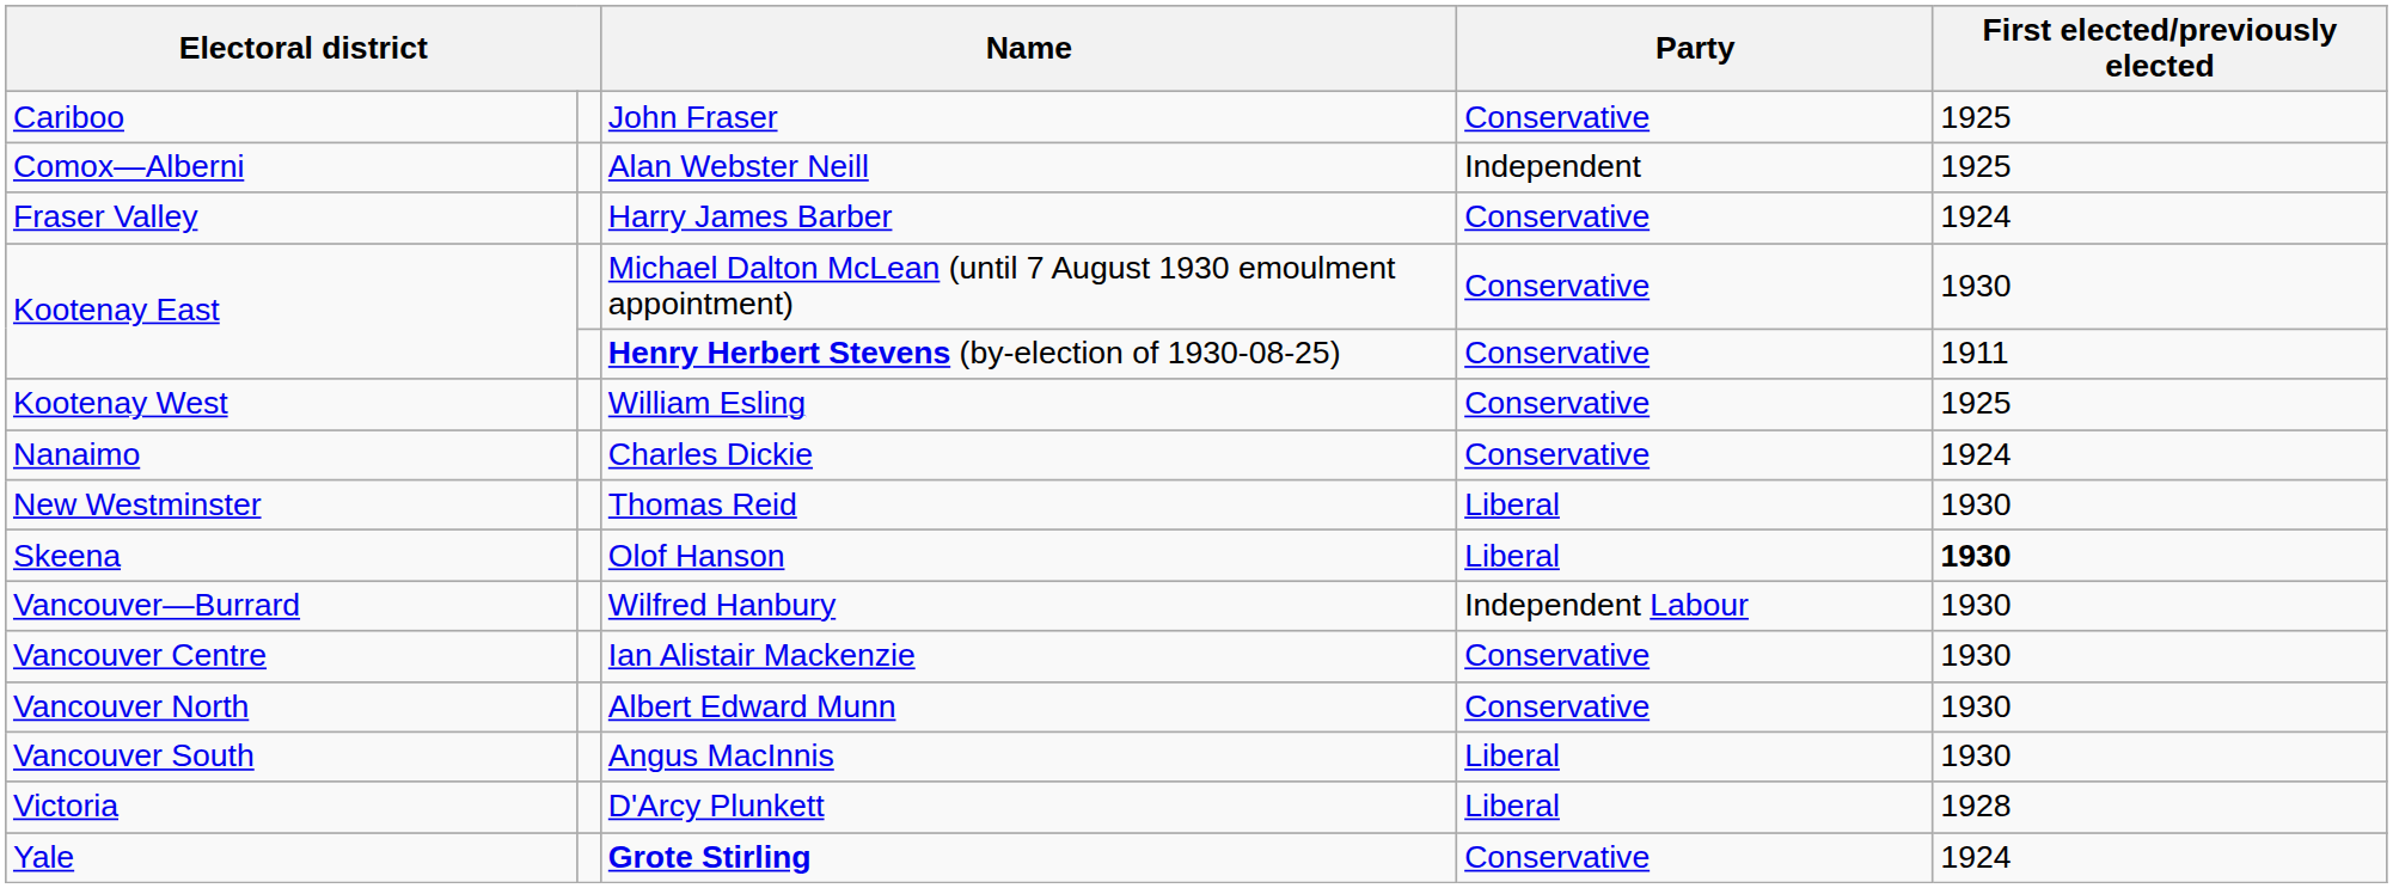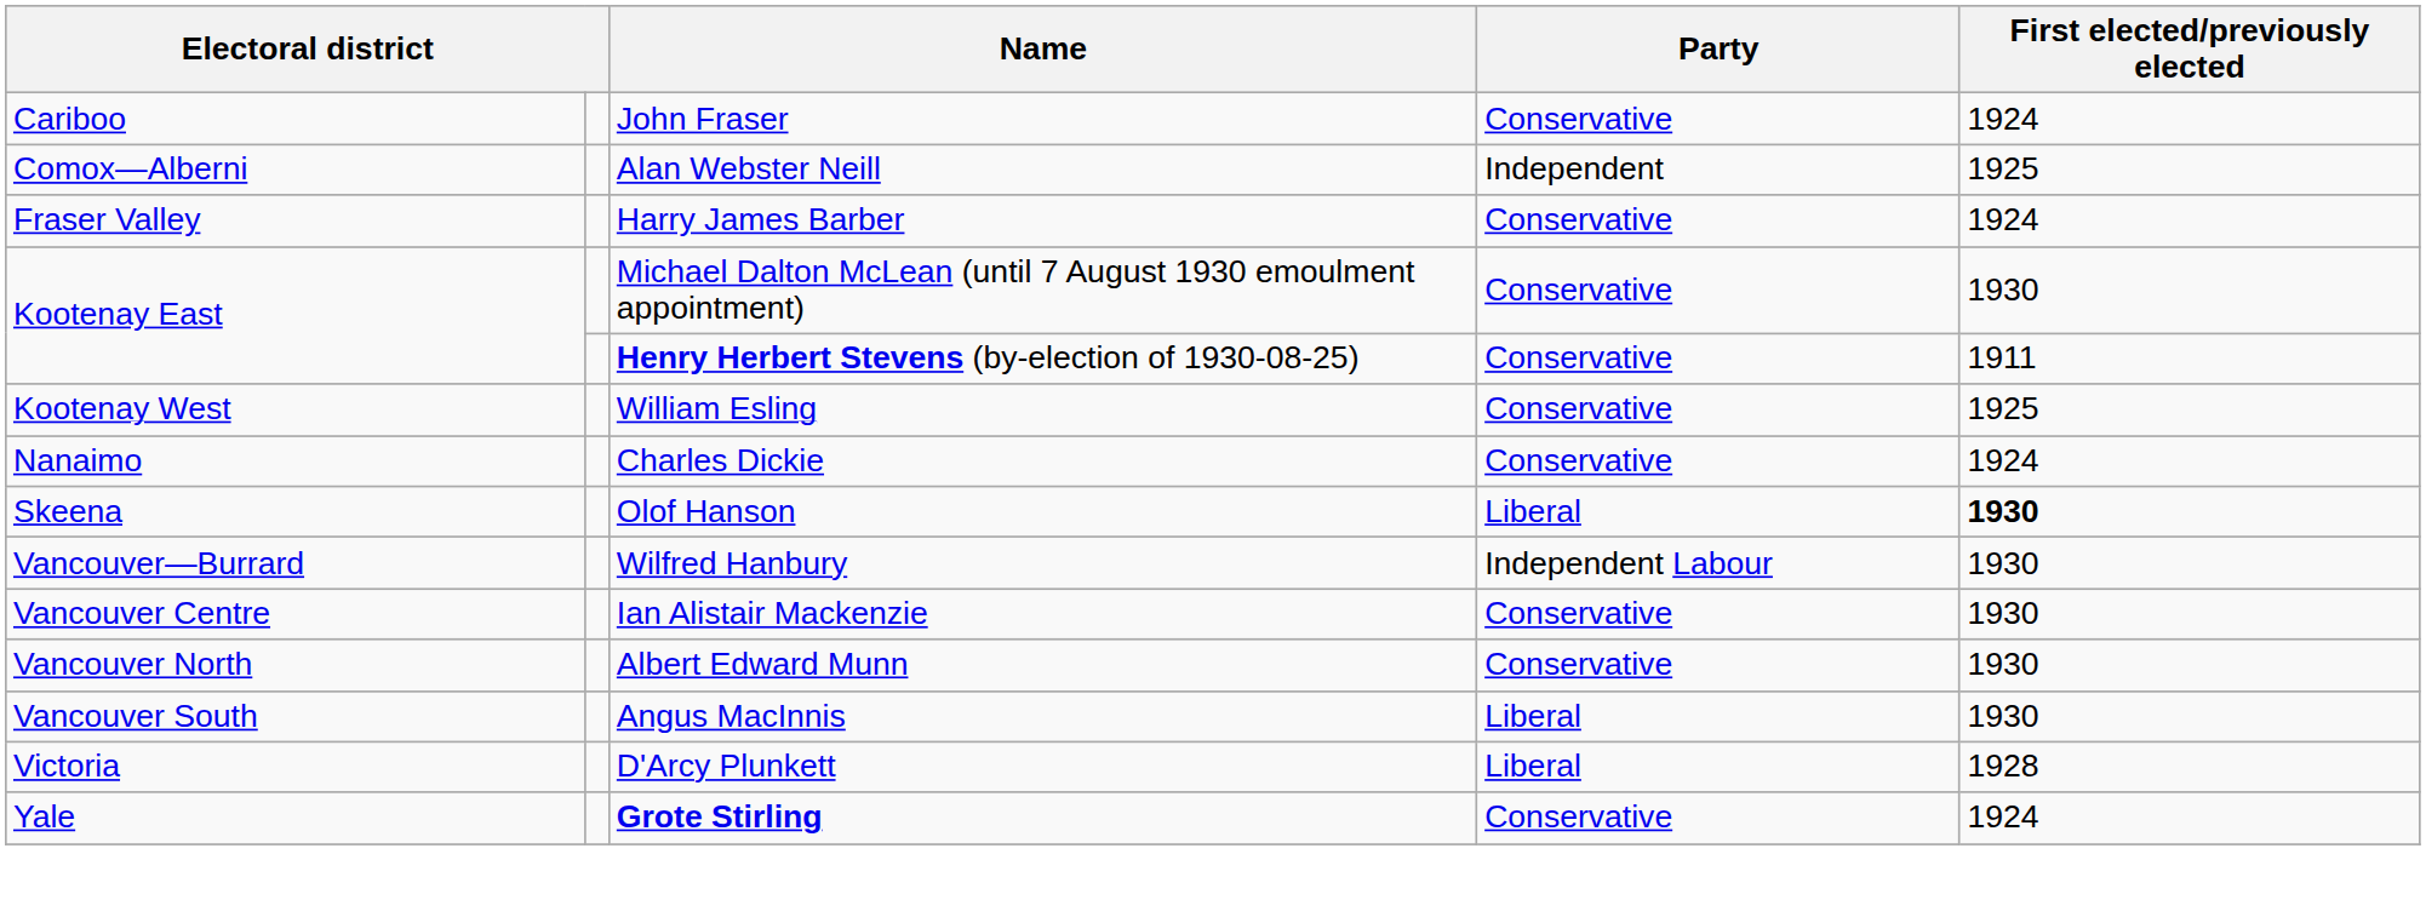 <table class="wikitable" width=95%>
 <tr>
 <th colspan=2 width=25%>Electoral district</th>
 <th>Name</th>
 <th width=20%>Party</th>
 <th>First elected/previously elected</th>
 </tr>
 <tr>
 <td width=24%><a href='#'>Cariboo</a></td>
 <td></td>
 <td><a href='#'>John Fraser</a></td>
 <td><a href='#'>Conservative</a></td>
-<td>1925</td>
+<td>1924</td>
 </tr>
 <tr>
 <td><a href='#'>Comox—Alberni</a></td>
 <td></td>
 <td><a href='#'>Alan Webster Neill</a></td>
 <td>Independent</td>
 <td>1925</td>
 </tr>
 <tr>
 <td><a href='#'>Fraser Valley</a></td>
 <td></td>
 <td><a href='#'>Harry James Barber</a></td>
 <td><a href='#'>Conservative</a></td>
 <td>1924</td>
 </tr>
 <tr>
 <td rowspan=2><a href='#'>Kootenay East</a></td>
 <td></td>
 <td><a href='#'>Michael Dalton McLean</a> (until 7 August 1930 emoulment appointment)</td>
 <td><a href='#'>Conservative</a></td>
 <td>1930</td>
 </tr>
 <tr>
 <td></td>
 <td><strong><a href='#'>Henry Herbert Stevens</a></strong> (by-election of 1930-08-25)</td>
 <td><a href='#'>Conservative</a></td>
 <td>1911</td>
 </tr>
 <tr>
 <td><a href='#'>Kootenay West</a></td>
 <td></td>
 <td><a href='#'>William Esling</a></td>
 <td><a href='#'>Conservative</a></td>
 <td>1925</td>
 </tr>
 <tr>
 <td><a href='#'>Nanaimo</a></td>
 <td></td>
 <td><a href='#'>Charles Dickie</a></td>
 <td><a href='#'>Conservative</a></td>
 <td>1924</td>
-</tr>
-<tr>
-<td><a href='#'>New Westminster</a></td>
-<td></td>
-<td><a href='#'>Thomas Reid</a></td>
-<td><a href='#'>Liberal</a></td>
-<td>1930</td>
 </tr>
 <tr>
 <td><a href='#'>Skeena</a></td>
 <td></td>
 <td><a href='#'>Olof Hanson</a></td>
 <td><a href='#'>Liberal</a></td>
 <td><strong>1930</strong></td>
 </tr>
 <tr>
 <td><a href='#'>Vancouver—Burrard</a></td>
 <td></td>
 <td><a href='#'>Wilfred Hanbury</a></td>
 <td>Independent <a href='#'>Labour</a></td>
 <td>1930</td>
 </tr>
 <tr>
 <td><a href='#'>Vancouver Centre</a></td>
 <td></td>
 <td><a href='#'>Ian Alistair Mackenzie</a></td>
 <td><a href='#'>Conservative</a></td>
 <td>1930</td>
 </tr>
 <tr>
 <td><a href='#'>Vancouver North</a></td>
 <td></td>
 <td><a href='#'>Albert Edward Munn</a></td>
 <td><a href='#'>Conservative</a></td>
 <td>1930</td>
 </tr>
 <tr>
 <td><a href='#'>Vancouver South</a></td>
 <td></td>
 <td><a href='#'>Angus MacInnis</a></td>
 <td><a href='#'>Liberal</a></td>
 <td>1930</td>
 </tr>
 <tr>
 <td><a href='#'>Victoria</a></td>
 <td></td>
 <td><a href='#'>D'Arcy Plunkett</a></td>
 <td><a href='#'>Liberal</a></td>
 <td>1928</td>
 </tr>
 <tr>
 <td><a href='#'>Yale</a></td>
 <td></td>
 <td><strong><a href='#'>Grote Stirling</a></strong></td>
 <td><a href='#'>Conservative</a></td>
 <td>1924</td>
 </tr>
 </table>
